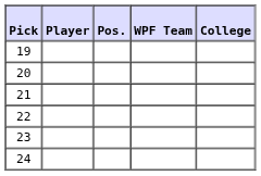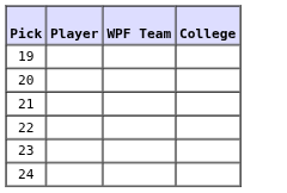 <table style="text-align: center" border="1" cellpadding="3" cellspacing="0">
 <tr>
 <th style="background:#ddf;"><br>Pick</th>
 <th style="background:#ddf;"><br>Player</th>
-<th style="background:#ddf;"><br>Pos.</th>
 <th style="background:#ddf;"><br>WPF Team</th>
 <th style="background:#ddf;"><br>College</th>
 </tr>
 <tr>
 <td>19</td>
-<td></td>
 <td></td>
 <td></td>
 <td></td>
 </tr>
 <tr>
 <td>20</td>
 <td></td>
 <td></td>
 <td></td>
-<td></td>
 </tr>
 <tr>
 <td>21</td>
-<td></td>
 <td></td>
 <td></td>
 <td></td>
 </tr>
 <tr>
 <td>22</td>
 <td></td>
 <td></td>
 <td></td>
-<td></td>
 </tr>
 <tr>
 <td>23</td>
-<td></td>
 <td></td>
 <td></td>
 <td></td>
 </tr>
 <tr>
 <td>24</td>
 <td></td>
 <td></td>
 <td></td>
-<td></td>
 </tr>
 </table>
